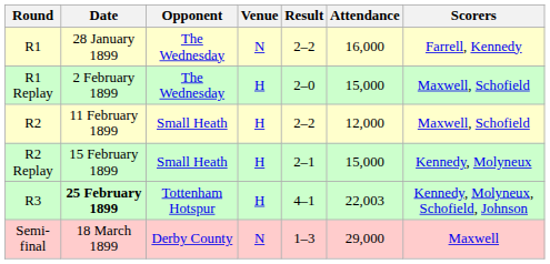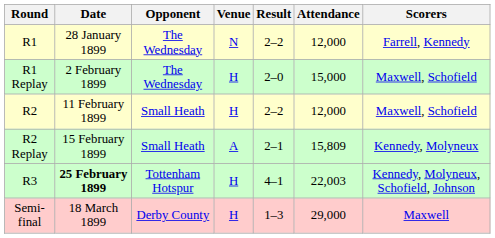 <table class="wikitable" style="font-size:100%; text-align:center">
 <tr>
 <th>Round</th>
 <th>Date</th>
 <th>Opponent</th>
 <th>Venue</th>
 <th>Result</th>
 <th>Attendance</th>
 <th>Scorers</th>
 </tr>
 <tr style="background-color: #FFFFCC;">
 <td>R1</td>
 <td>28 January 1899</td>
 <td><a href='#'>The Wednesday</a></td>
 <td><a href='#'>N</a></td>
 <td>2–2</td>
-<td>16,000</td>
+<td>12,000</td>
 <td><a href='#'>Farrell</a>, <a href='#'>Kennedy</a></td>
 </tr>
 <tr style="background-color: #CCFFCC;">
 <td>R1 Replay</td>
 <td>2 February 1899</td>
 <td><a href='#'>The Wednesday</a></td>
 <td><a href='#'>H</a></td>
 <td>2–0</td>
 <td>15,000</td>
 <td><a href='#'>Maxwell</a>, <a href='#'>Schofield</a></td>
 </tr>
 <tr style="background-color: #FFFFCC;">
 <td>R2</td>
 <td>11 February 1899</td>
 <td><a href='#'>Small Heath</a></td>
 <td><a href='#'>H</a></td>
 <td>2–2</td>
 <td>12,000</td>
 <td><a href='#'>Maxwell</a>, <a href='#'>Schofield</a></td>
 </tr>
 <tr style="background-color: #CCFFCC;">
 <td>R2 Replay</td>
 <td>15 February 1899</td>
 <td><a href='#'>Small Heath</a></td>
-<td><a href='#'>H</a></td>
+<td><a href='#'>A</a></td>
 <td>2–1</td>
-<td>15,000</td>
+<td>15,809</td>
 <td><a href='#'>Kennedy</a>, <a href='#'>Molyneux</a></td>
 </tr>
 <tr style="background-color: #CCFFCC;">
 <td>R3</td>
 <td><strong>25 February 1899</strong></td>
 <td><a href='#'>Tottenham Hotspur</a></td>
 <td><a href='#'>H</a></td>
 <td>4–1</td>
 <td>22,003</td>
 <td><a href='#'>Kennedy</a>, <a href='#'>Molyneux</a>, <a href='#'>Schofield</a>, <a href='#'>Johnson</a></td>
 </tr>
 <tr style="background-color: #FFCCCC;">
 <td>Semi-final</td>
 <td>18 March 1899</td>
 <td><a href='#'>Derby County</a></td>
-<td><a href='#'>N</a></td>
+<td><a href='#'>H</a></td>
 <td>1–3</td>
 <td>29,000</td>
 <td><a href='#'>Maxwell</a></td>
 </tr>
 </table>
